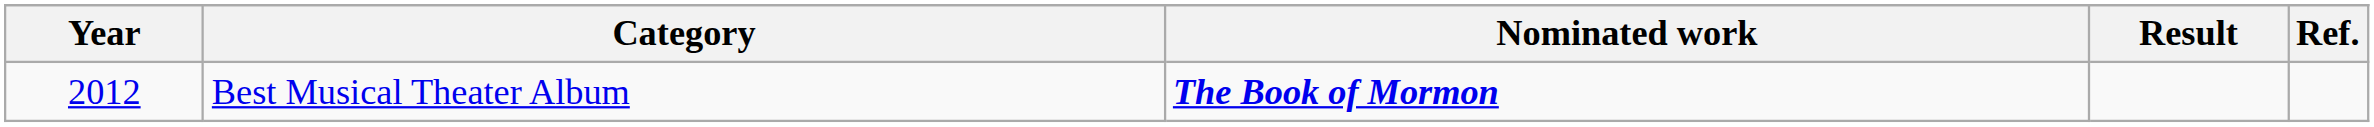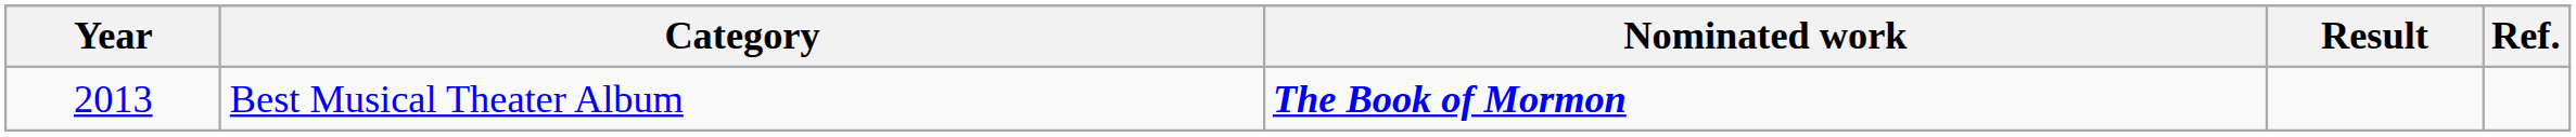 <table class=wikitable>
 <tr>
 </tr>
 <tr>
 <th scope="col" style="width:5em;">Year</th>
 <th scope="col" style="width:26em;">Category</th>
 <th scope="col" style="width:25em;">Nominated work</th>
 <th scope="col" style="width:5em;">Result</th>
 <th>Ref.</th>
 </tr>
 <tr>
-<td style="text-align:center;"><a href='#'>2012</a></td>
+<td style="text-align:center;"><a href='#'>2013</a></td>
 <td><a href='#'>Best Musical Theater Album</a></td>
 <td><strong><em><a href='#'>The Book of Mormon</a></em></strong></td>
 <td></td>
 <td style="text-align:center;"></td>
 </tr>
 </table>
